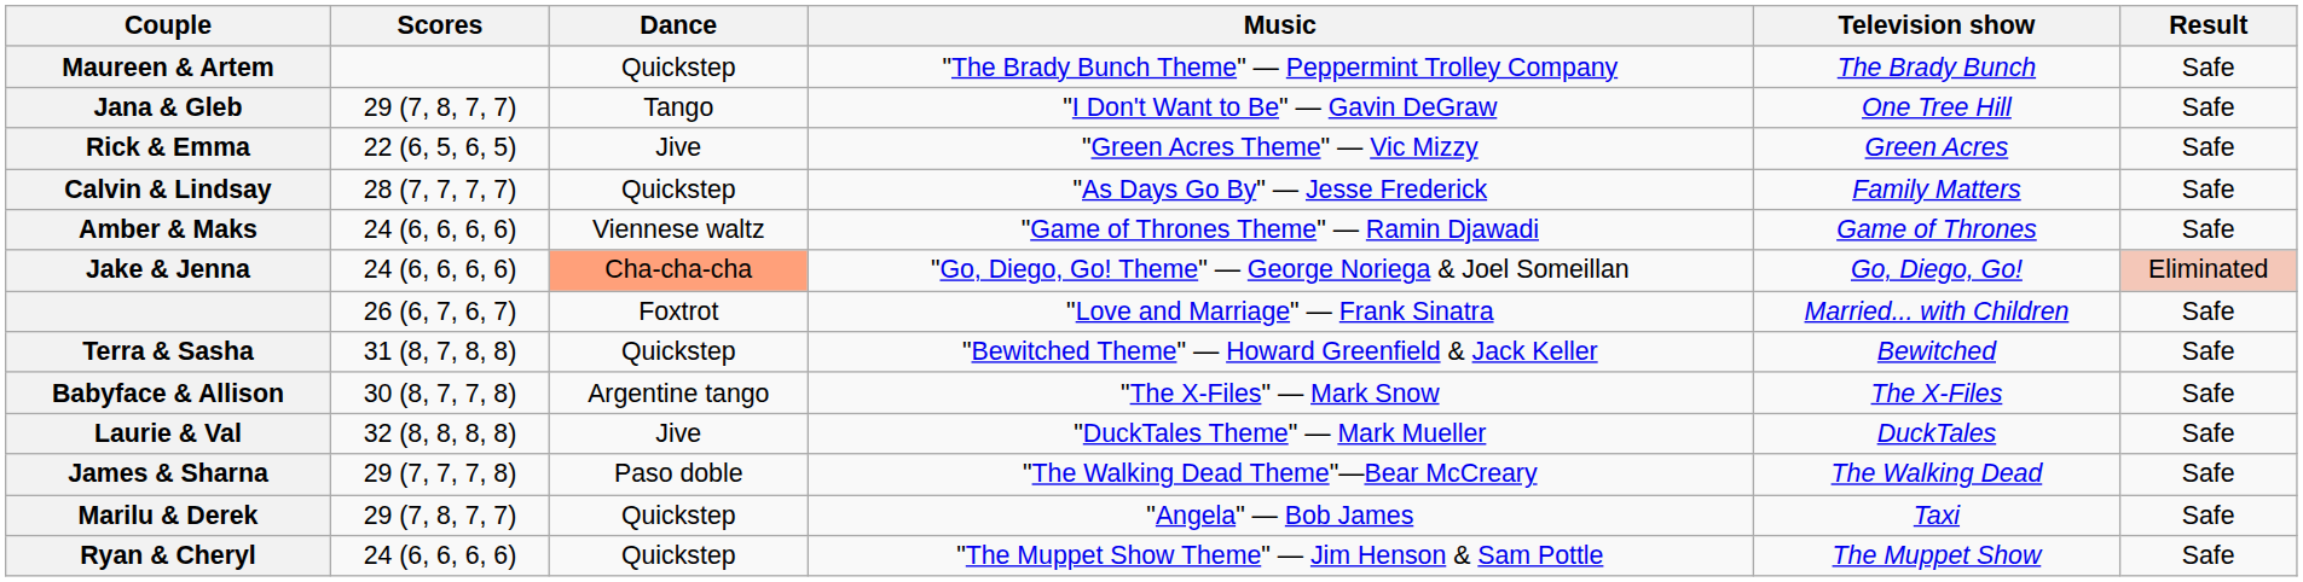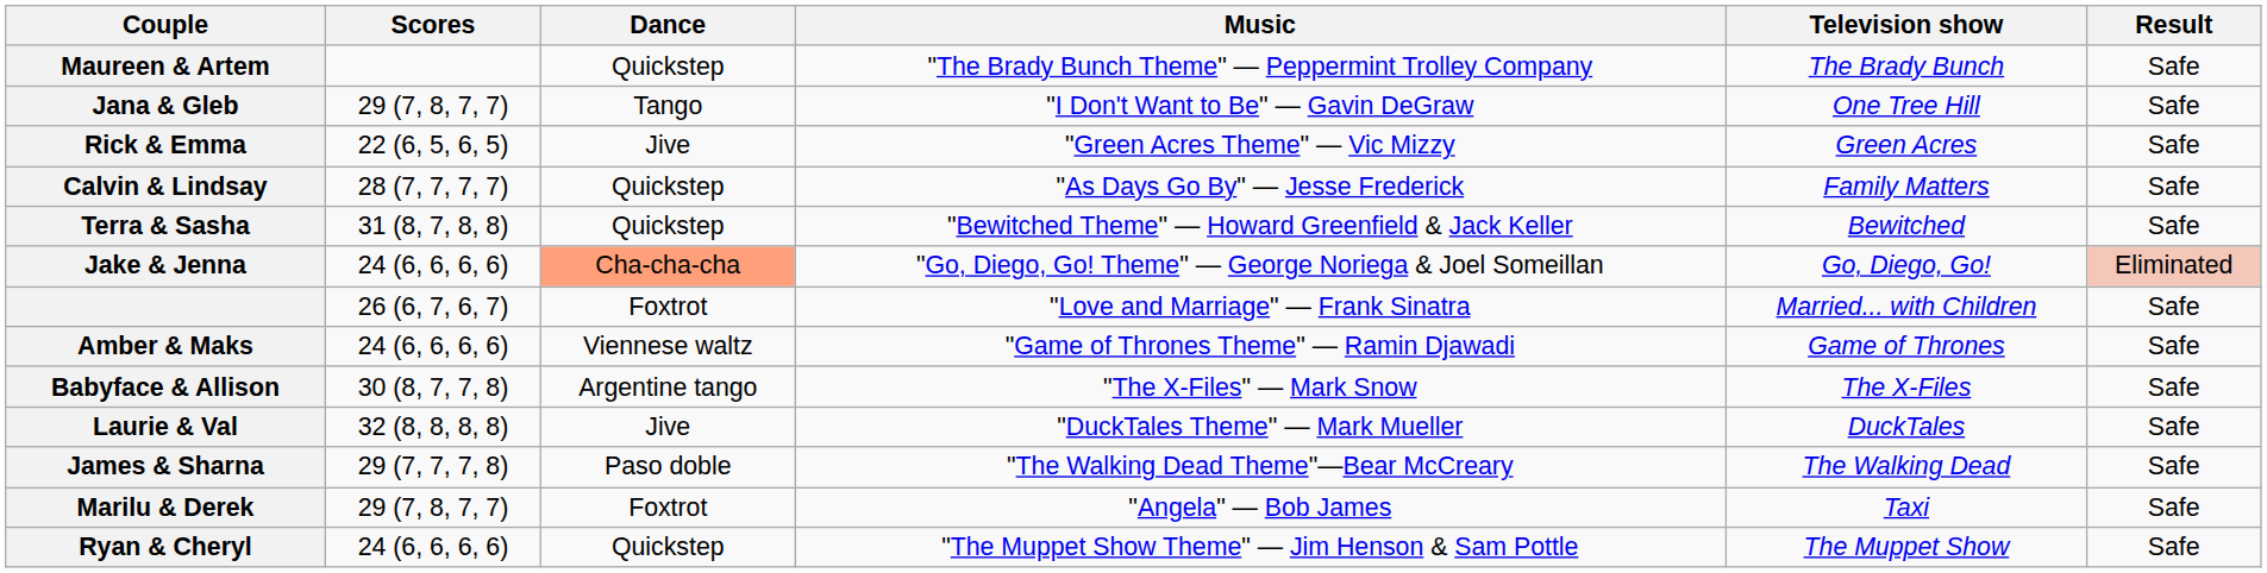 <table class="wikitable sortable" style="text-align:center; width:90%">
 <tr>
 <th scope="col">Couple</th>
 <th scope="col">Scores</th>
 <th scope="col" class="unsortable">Dance</th>
 <th scope="col" class="unsortable">Music</th>
 <th scope="col" class="unsortable">Television show</th>
 <th scope="col" class="unsortable">Result</th>
 </tr>
 <tr>
 <th scope="row">Maureen & Artem</th>
 <td></td>
 <td>Quickstep</td>
 <td>"<a href='#'>The Brady Bunch Theme</a>" — <a href='#'>Peppermint Trolley Company</a></td>
 <td><em><a href='#'>The Brady Bunch</a></em></td>
 <td>Safe</td>
 </tr>
 <tr>
 <th scope="row">Jana & Gleb</th>
 <td>29 (7, 8, 7, 7)</td>
 <td>Tango</td>
 <td>"<a href='#'>I Don't Want to Be</a>" — <a href='#'>Gavin DeGraw</a></td>
 <td><em><a href='#'>One Tree Hill</a></em></td>
 <td>Safe</td>
 </tr>
 <tr>
 <th scope="row">Rick & Emma</th>
 <td>22 (6, 5, 6, 5)</td>
 <td>Jive</td>
 <td>"<a href='#'>Green Acres Theme</a>" — <a href='#'>Vic Mizzy</a></td>
 <td><em><a href='#'>Green Acres</a></em></td>
 <td>Safe</td>
 </tr>
 <tr>
 <th scope="row">Calvin & Lindsay</th>
 <td>28 (7, 7, 7, 7)</td>
 <td>Quickstep</td>
 <td>"<a href='#'>As Days Go By</a>" — <a href='#'>Jesse Frederick</a></td>
 <td><em><a href='#'>Family Matters</a></em></td>
 <td>Safe</td>
 </tr>
 <tr>
-<th scope="row">Amber & Maks</th>
-<td>24 (6, 6, 6, 6)</td>
-<td>Viennese waltz</td>
-<td>"<a href='#'>Game of Thrones Theme</a>" — <a href='#'>Ramin Djawadi</a></td>
-<td><em><a href='#'>Game of Thrones</a></em></td>
+<th scope="row">Terra & Sasha</th>
+<td>31 (8, 7, 8, 8)</td>
+<td>Quickstep</td>
+<td>"<a href='#'>Bewitched Theme</a>" — <a href='#'>Howard Greenfield</a> & <a href='#'>Jack Keller</a></td>
+<td><em><a href='#'>Bewitched</a></em></td>
 <td>Safe</td>
 </tr>
 <tr>
 <th scope="row">Jake & Jenna</th>
 <td>24 (6, 6, 6, 6)</td>
 <td style="background: lightsalmon;">Cha-cha-cha</td>
 <td>"<a href='#'>Go, Diego, Go! Theme</a>" — <a href='#'>George Noriega</a> & Joel Someillan</td>
 <td><em><a href='#'>Go, Diego, Go!</a></em></td>
 <td bgcolor=f4c7b8>Eliminated</td>
 </tr>
 <tr>
 <th scope="row"></th>
 <td>26 (6, 7, 6, 7)</td>
 <td>Foxtrot</td>
 <td>"<a href='#'>Love and Marriage</a>" — <a href='#'>Frank Sinatra</a></td>
 <td><em><a href='#'>Married... with Children</a></em></td>
 <td>Safe</td>
 </tr>
 <tr>
-<th scope="row">Terra & Sasha</th>
-<td>31 (8, 7, 8, 8)</td>
-<td>Quickstep</td>
-<td>"<a href='#'>Bewitched Theme</a>" — <a href='#'>Howard Greenfield</a> & <a href='#'>Jack Keller</a></td>
-<td><em><a href='#'>Bewitched</a></em></td>
+<th scope="row">Amber & Maks</th>
+<td>24 (6, 6, 6, 6)</td>
+<td>Viennese waltz</td>
+<td>"<a href='#'>Game of Thrones Theme</a>" — <a href='#'>Ramin Djawadi</a></td>
+<td><em><a href='#'>Game of Thrones</a></em></td>
 <td>Safe</td>
 </tr>
 <tr>
 <th scope="row">Babyface & Allison</th>
 <td>30 (8, 7, 7, 8)</td>
 <td>Argentine tango</td>
 <td>"<a href='#'>The X-Files</a>" — <a href='#'>Mark Snow</a></td>
 <td><em><a href='#'>The X-Files</a></em></td>
 <td>Safe</td>
 </tr>
 <tr>
 <th scope="row">Laurie & Val</th>
 <td>32 (8, 8, 8, 8)</td>
 <td>Jive</td>
 <td>"<a href='#'>DuckTales Theme</a>" — <a href='#'>Mark Mueller</a></td>
 <td><em><a href='#'>DuckTales</a></em></td>
 <td>Safe</td>
 </tr>
 <tr>
 <th scope="row">James & Sharna</th>
 <td>29 (7, 7, 7, 8)</td>
 <td>Paso doble</td>
 <td>"<a href='#'>The Walking Dead Theme</a>"—<a href='#'>Bear McCreary</a></td>
 <td><em><a href='#'>The Walking Dead</a></em></td>
 <td>Safe</td>
 </tr>
 <tr>
 <th scope="row">Marilu & Derek</th>
 <td>29 (7, 8, 7, 7)</td>
-<td>Quickstep</td>
+<td>Foxtrot</td>
 <td>"<a href='#'>Angela</a>" — <a href='#'>Bob James</a></td>
 <td><em><a href='#'>Taxi</a></em></td>
 <td>Safe</td>
 </tr>
 <tr>
 <th scope="row">Ryan & Cheryl</th>
 <td>24 (6, 6, 6, 6)</td>
 <td>Quickstep</td>
 <td>"<a href='#'>The Muppet Show Theme</a>" — <a href='#'>Jim Henson</a> & <a href='#'>Sam Pottle</a></td>
 <td><em><a href='#'>The Muppet Show</a></em></td>
 <td>Safe</td>
 </tr>
 </table>
